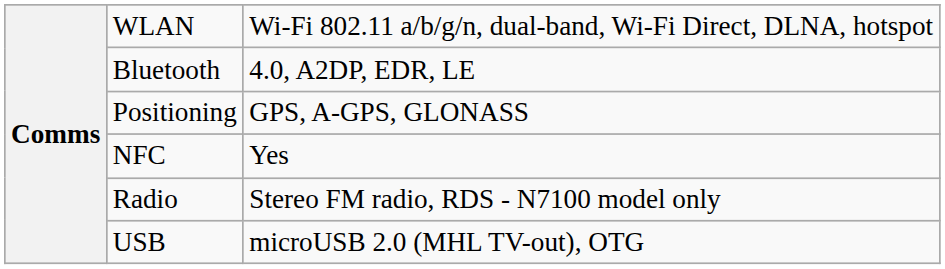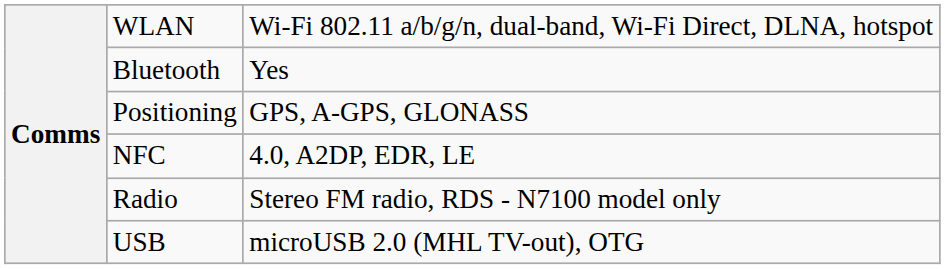 <table class="wikitable">
 <tr>
 <th rowspan="9">Comms</th>
 <td>WLAN</td>
 <td>Wi-Fi 802.11 a/b/g/n, dual-band, Wi-Fi Direct, DLNA, hotspot</td>
 </tr>
 <tr>
 <td>Bluetooth</td>
-<td>4.0, A2DP, EDR, LE</td>
+<td>Yes</td>
 </tr>
 <tr>
 <td>Positioning</td>
 <td>GPS, A-GPS, GLONASS</td>
 </tr>
 <tr>
 <td>NFC</td>
-<td>Yes</td>
+<td>4.0, A2DP, EDR, LE</td>
 </tr>
 <tr>
 <td>Radio</td>
 <td>Stereo FM radio, RDS - N7100 model only</td>
 </tr>
 <tr>
 <td>USB</td>
 <td>microUSB 2.0 (MHL TV-out), OTG</td>
 </tr>
 </table>
